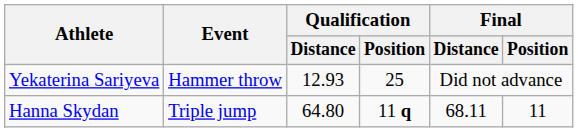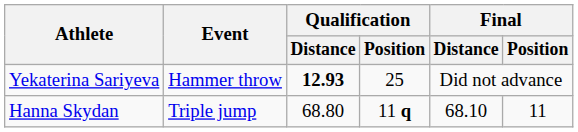 <table class=wikitable style=font-size:90%>
 <tr>
 <th rowspan=2>Athlete</th>
 <th rowspan=2>Event</th>
 <th colspan=2>Qualification</th>
 <th colspan=2>Final</th>
 </tr>
 <tr style=font-size:95%>
 <th>Distance</th>
 <th>Position</th>
 <th>Distance</th>
 <th>Position</th>
 </tr>
 <tr align=center>
 <td align=left><a href='#'>Yekaterina Sariyeva</a></td>
 <td align=left><a href='#'>Hammer throw</a></td>
-<td>12.93</td>
+<td><strong>12.93</strong></td>
 <td>25</td>
 <td colspan=2>Did not advance</td>
 </tr>
 <tr align=center>
 <td align=left><a href='#'>Hanna Skydan</a></td>
 <td align=left><a href='#'>Triple jump</a></td>
-<td>64.80</td>
+<td>68.80</td>
 <td>11 <strong>q</strong></td>
-<td>68.11</td>
+<td>68.10</td>
 <td>11</td>
 </tr>
 </table>
